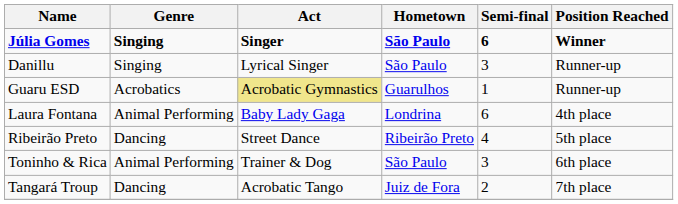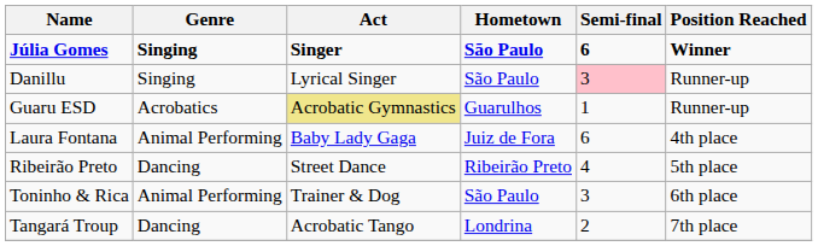 <table class="wikitable">
 <tr>
 <th>Name</th>
 <th>Genre</th>
 <th>Act</th>
 <th>Hometown</th>
 <th>Semi-final</th>
 <th>Position Reached</th>
 </tr>
 <tr>
 <td><strong><a href='#'>Júlia Gomes</a></strong></td>
 <td><strong>Singing</strong></td>
 <td><strong>Singer</strong></td>
 <td><strong><a href='#'>São Paulo</a></strong></td>
 <td><strong>6</strong></td>
 <td><strong>Winner</strong></td>
 </tr>
 <tr>
 <td>Danillu</td>
 <td>Singing</td>
 <td>Lyrical Singer</td>
 <td><a href='#'>São Paulo</a></td>
-<td>3</td>
+<td style="background: pink;">3</td>
 <td>Runner-up</td>
 </tr>
 <tr>
 <td>Guaru ESD</td>
 <td>Acrobatics</td>
 <td style="background: khaki;">Acrobatic Gymnastics</td>
 <td><a href='#'>Guarulhos</a></td>
 <td>1</td>
 <td>Runner-up</td>
 </tr>
 <tr>
 <td>Laura Fontana</td>
 <td>Animal Performing</td>
 <td><a href='#'>Baby Lady Gaga</a></td>
-<td><a href='#'>Londrina</a></td>
+<td><a href='#'>Juiz de Fora</a></td>
 <td>6</td>
 <td>4th place</td>
 </tr>
 <tr>
 <td>Ribeirão Preto</td>
 <td>Dancing</td>
 <td>Street Dance</td>
 <td><a href='#'>Ribeirão Preto</a></td>
 <td>4</td>
 <td>5th place</td>
 </tr>
 <tr>
 <td>Toninho & Rica</td>
 <td>Animal Performing</td>
 <td>Trainer & Dog</td>
 <td><a href='#'>São Paulo</a></td>
 <td>3</td>
 <td>6th place</td>
 </tr>
 <tr>
 <td>Tangará Troup</td>
 <td>Dancing</td>
 <td>Acrobatic Tango</td>
-<td><a href='#'>Juiz de Fora</a></td>
+<td><a href='#'>Londrina</a></td>
 <td>2</td>
 <td>7th place</td>
 </tr>
 <tr>
 </tr>
 </table>
